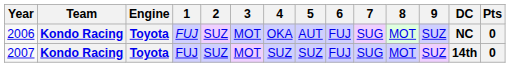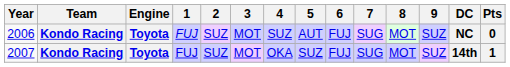 <table class="wikitable" style="text-align:center; font-size:90%">
 <tr>
 <th>Year</th>
 <th>Team</th>
 <th>Engine</th>
 <th>1</th>
 <th>2</th>
 <th>3</th>
 <th>4</th>
 <th>5</th>
 <th>6</th>
 <th>7</th>
 <th>8</th>
 <th>9</th>
 <th>DC</th>
 <th>Pts</th>
 </tr>
 <tr>
 <td><a href='#'>2006</a></td>
 <th><a href='#'>Kondo Racing</a></th>
 <th><a href='#'>Toyota</a></th>
 <td bgcolor='#CFCFFF'><em><a href='#'>FUJ</a></em><br></td>
 <td bgcolor='#EFCFFF'><a href='#'>SUZ</a><br></td>
 <td bgcolor='#CFCFFF'><a href='#'>MOT</a><br></td>
-<td bgcolor='#CFCFFF'><a href='#'>OKA</a><br></td>
+<td bgcolor='#CFCFFF'><a href='#'>SUZ</a><br></td>
 <td bgcolor='#CFCFFF'><a href='#'>AUT</a><br></td>
 <td bgcolor='#CFCFFF'><a href='#'>FUJ</a><br></td>
 <td bgcolor='#EFCFFF'><a href='#'>SUG</a><br></td>
 <td bgcolor='#DFFFDF'><a href='#'>MOT</a><br></td>
 <td bgcolor='#CFCFFF'><a href='#'>SUZ</a><br></td>
 <th>NC</th>
 <th>0</th>
 </tr>
 <tr>
 <td><a href='#'>2007</a></td>
 <th><a href='#'>Kondo Racing</a></th>
 <th><a href='#'>Toyota</a></th>
 <td bgcolor='#CFCFFF'><a href='#'>FUJ</a><br></td>
 <td bgcolor='#CFCFFF'><a href='#'>SUZ</a><br></td>
 <td bgcolor='#EFCFFF'><a href='#'>MOT</a><br></td>
-<td bgcolor='#CFCFFF'><a href='#'>SUZ</a><br></td>
+<td bgcolor='#CFCFFF'><a href='#'>OKA</a><br></td>
 <td bgcolor='#CFCFFF'><a href='#'>SUZ</a><br></td>
 <td bgcolor='#CFCFFF'><a href='#'>FUJ</a><br></td>
 <td bgcolor='#CFCFFF'><a href='#'>SUG</a><br></td>
 <td bgcolor='#CFCFFF'><a href='#'>MOT</a><br></td>
 <td bgcolor='#EFCFFF'><a href='#'>SUZ</a><br></td>
 <th>14th</th>
-<th>0</th>
+<th>1</th>
 </tr>
 </table>
